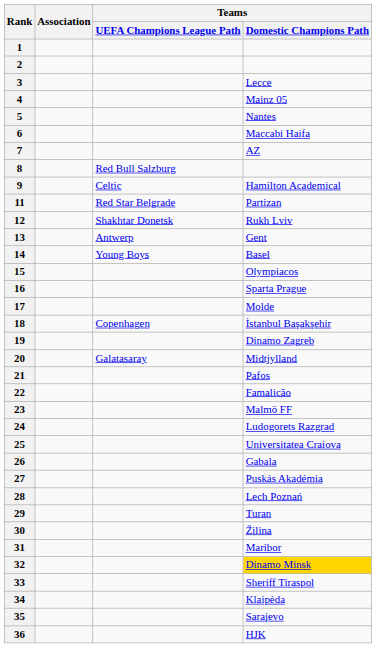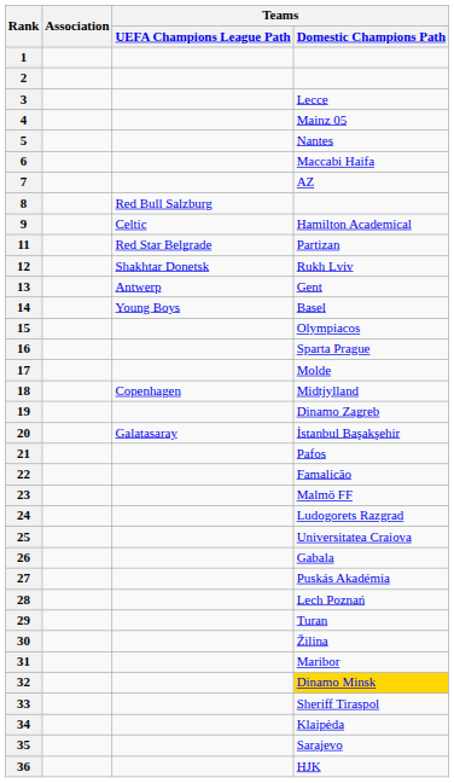 <table class="wikitable">
 <tr>
 <th rowspan=2>Rank</th>
 <th rowspan=2>Association</th>
 <th colspan=2>Teams</th>
 </tr>
 <tr>
 <th><a href='#'>UEFA Champions League Path</a></th>
 <th><a href='#'>Domestic Champions Path</a></th>
 </tr>
 <tr>
 <th>1</th>
 <td></td>
 <td></td>
 <td></td>
 </tr>
 <tr>
 <th>2</th>
 <td></td>
 <td></td>
 <td></td>
 </tr>
 <tr>
 <th>3</th>
 <td></td>
 <td></td>
 <td><a href='#'>Lecce</a> </td>
 </tr>
 <tr>
 <th>4</th>
 <td></td>
 <td></td>
 <td><a href='#'>Mainz 05</a> </td>
 </tr>
 <tr>
 <th>5</th>
 <td></td>
 <td></td>
 <td><a href='#'>Nantes</a> </td>
 </tr>
 <tr>
 <th>6</th>
 <td></td>
 <td></td>
 <td><a href='#'>Maccabi Haifa</a> </td>
 </tr>
 <tr>
 <th>7</th>
 <td></td>
 <td></td>
 <td><a href='#'>AZ</a> </td>
 </tr>
 <tr>
 <th>8</th>
 <td></td>
 <td><a href='#'>Red Bull Salzburg</a> </td>
 <td></td>
 </tr>
 <tr>
 <th>9</th>
 <td></td>
 <td><a href='#'>Celtic</a></td>
 <td><a href='#'>Hamilton Academical</a> </td>
 </tr>
 <tr>
 <th>11</th>
 <td></td>
 <td><a href='#'>Red Star Belgrade</a></td>
 <td><a href='#'>Partizan</a> </td>
 </tr>
 <tr>
 <th>12</th>
 <td></td>
 <td><a href='#'>Shakhtar Donetsk</a></td>
 <td><a href='#'>Rukh Lviv</a> </td>
 </tr>
 <tr>
 <th>13</th>
 <td></td>
 <td><a href='#'>Antwerp</a></td>
 <td><a href='#'>Gent</a> </td>
 </tr>
 <tr>
 <th>14</th>
 <td></td>
 <td><a href='#'>Young Boys</a></td>
 <td><a href='#'>Basel</a> </td>
 </tr>
 <tr>
 <th>15</th>
 <td></td>
 <td></td>
 <td><a href='#'>Olympiacos</a> </td>
 </tr>
 <tr>
 <th>16</th>
 <td></td>
 <td></td>
 <td><a href='#'>Sparta Prague</a> </td>
 </tr>
 <tr>
 <th>17</th>
 <td></td>
 <td></td>
 <td><a href='#'>Molde</a> </td>
 </tr>
 <tr>
 <th>18</th>
 <td></td>
 <td><a href='#'>Copenhagen</a></td>
-<td><a href='#'>İstanbul Başakşehir</a> </td>
+<td><a href='#'>Midtjylland</a> </td>
 </tr>
 <tr>
 <th>19</th>
 <td></td>
 <td></td>
 <td><a href='#'>Dinamo Zagreb</a> </td>
 </tr>
 <tr>
 <th>20</th>
 <td></td>
 <td><a href='#'>Galatasaray</a></td>
-<td><a href='#'>Midtjylland</a> </td>
+<td><a href='#'>İstanbul Başakşehir</a> </td>
 </tr>
 <tr>
 <th>21</th>
 <td></td>
 <td></td>
 <td><a href='#'>Pafos</a> </td>
 </tr>
 <tr>
 <th>22</th>
 <td></td>
 <td></td>
 <td><a href='#'>Famalicão</a> </td>
 </tr>
 <tr>
 <th>23</th>
 <td></td>
 <td></td>
 <td><a href='#'>Malmö FF</a> </td>
 </tr>
 <tr>
 <th>24</th>
 <td></td>
 <td></td>
 <td><a href='#'>Ludogorets Razgrad</a> </td>
 </tr>
 <tr>
 <th>25</th>
 <td></td>
 <td></td>
 <td><a href='#'>Universitatea Craiova</a> </td>
 </tr>
 <tr>
 <th>26</th>
 <td></td>
 <td></td>
 <td><a href='#'>Gabala</a> </td>
 </tr>
 <tr>
 <th>27</th>
 <td></td>
 <td></td>
 <td><a href='#'>Puskás Akadémia</a> </td>
 </tr>
 <tr>
 <th>28</th>
 <td></td>
 <td></td>
 <td><a href='#'>Lech Poznań</a> </td>
 </tr>
 <tr>
 <th>29</th>
 <td></td>
 <td></td>
 <td><a href='#'>Turan</a> </td>
 </tr>
 <tr>
 <th>30</th>
 <td></td>
 <td></td>
 <td><a href='#'>Žilina</a> </td>
 </tr>
 <tr>
 <th>31</th>
 <td></td>
 <td></td>
 <td><a href='#'>Maribor</a> </td>
 </tr>
 <tr>
 <th>32</th>
 <td></td>
 <td></td>
 <td style="background: gold;"><a href='#'>Dinamo Minsk</a> </td>
 </tr>
 <tr>
 <th>33</th>
 <td></td>
 <td></td>
 <td><a href='#'>Sheriff Tiraspol</a> </td>
 </tr>
 <tr>
 <th>34</th>
 <td></td>
 <td></td>
 <td><a href='#'>Klaipėda</a> </td>
 </tr>
 <tr>
 <th>35</th>
 <td></td>
 <td></td>
 <td><a href='#'>Sarajevo</a> </td>
 </tr>
 <tr>
 <th>36</th>
 <td></td>
 <td></td>
 <td><a href='#'>HJK</a> </td>
 </tr>
 </table>
